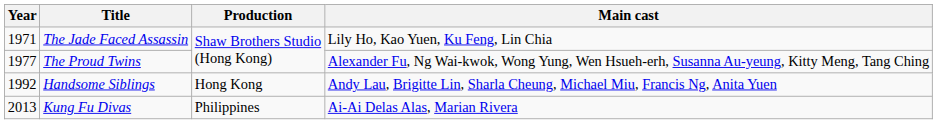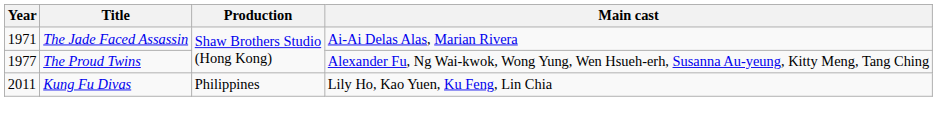 <table class="wikitable">
 <tr>
 <th>Year</th>
 <th>Title</th>
 <th>Production</th>
 <th>Main cast</th>
 </tr>
 <tr>
 <td>1971</td>
 <td><em><a href='#'>The Jade Faced Assassin</a></em></td>
 <td rowspan=2><a href='#'>Shaw Brothers Studio</a><br>(Hong Kong)</td>
-<td>Lily Ho, Kao Yuen, <a href='#'>Ku Feng</a>, Lin Chia</td>
+<td><a href='#'>Ai-Ai Delas Alas</a>, <a href='#'>Marian Rivera</a></td>
 </tr>
 <tr>
 <td>1977</td>
 <td><em><a href='#'>The Proud Twins</a></em></td>
 <td><a href='#'>Alexander Fu</a>, Ng Wai-kwok, Wong Yung, Wen Hsueh-erh, <a href='#'>Susanna Au-yeung</a>, Kitty Meng, Tang Ching</td>
 </tr>
 <tr>
-<td>1992</td>
-<td><em><a href='#'>Handsome Siblings</a></em></td>
-<td>Hong Kong</td>
-<td><a href='#'>Andy Lau</a>, <a href='#'>Brigitte Lin</a>, <a href='#'>Sharla Cheung</a>, <a href='#'>Michael Miu</a>, <a href='#'>Francis Ng</a>, <a href='#'>Anita Yuen</a></td>
-</tr>
-<tr>
-<td>2013</td>
+<td>2011</td>
 <td><em><a href='#'>Kung Fu Divas</a></em></td>
 <td>Philippines</td>
-<td><a href='#'>Ai-Ai Delas Alas</a>, <a href='#'>Marian Rivera</a></td>
+<td>Lily Ho, Kao Yuen, <a href='#'>Ku Feng</a>, Lin Chia</td>
 </tr>
 </table>
